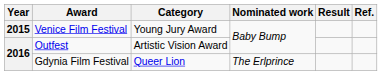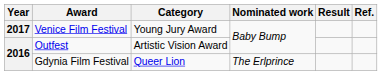 <table class="wikitable sortable plainrowheaders">
 <tr>
 <th scope="col">Year</th>
 <th scope="col">Award</th>
 <th scope="col">Category</th>
 <th scope="col">Nominated work</th>
 <th scope="col">Result</th>
 <th scope="col">Ref.</th>
 </tr>
 <tr>
-<th scope="row">2015</th>
+<th scope="row">2017</th>
 <td><a href='#'>Venice Film Festival</a></td>
 <td>Young Jury Award</td>
 <td rowspan="2"><em>Baby Bump</em></td>
 <td></td>
 <td align="center"></td>
 </tr>
 <tr>
 <th scope="row" rowspan="2">2016</th>
 <td><a href='#'>Outfest</a></td>
 <td>Artistic Vision Award</td>
 <td></td>
 <td align="center"></td>
 </tr>
 <tr>
 <td>Gdynia Film Festival</td>
 <td><a href='#'>Queer Lion</a></td>
 <td rowspan="2"><em>The Erlprince</em></td>
 <td></td>
 <td align="center"></td>
 </tr>
 </table>
